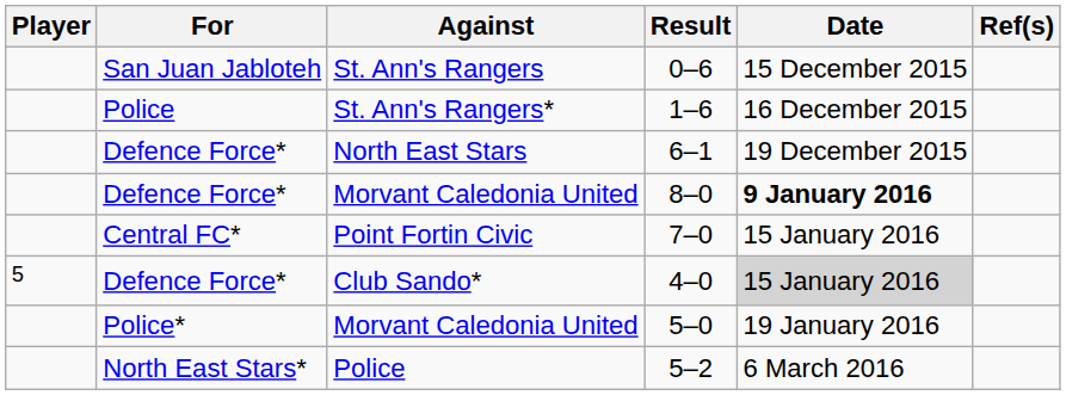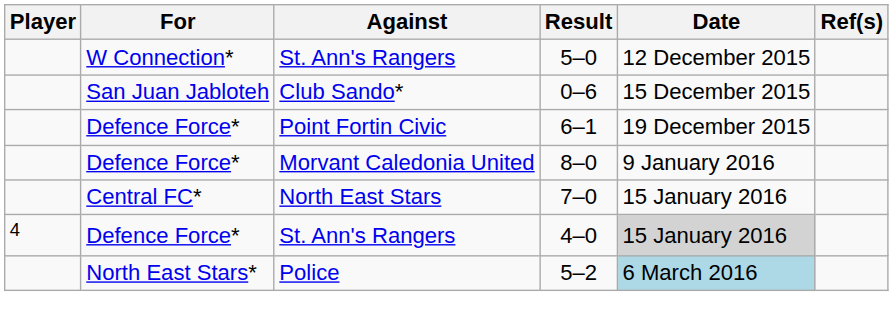 <table class="wikitable sortable">
 <tr>
 <th>Player</th>
 <th>For</th>
 <th>Against</th>
 <th align=center>Result</th>
 <th>Date</th>
 <th class="unsortable">Ref(s)</th>
 </tr>
 <tr>
 <td> </td>
+<td><a href='#'>W Connection</a>*</td>
+<td><a href='#'>St. Ann's Rangers</a></td>
+<td align=center>5–0</td>
+<td>12 December 2015</td>
+<td align=center></td>
+</tr>
+<tr>
+<td> </td>
 <td><a href='#'>San Juan Jabloteh</a></td>
-<td><a href='#'>St. Ann's Rangers</a></td>
+<td><a href='#'>Club Sando</a>*</td>
 <td align=center>0–6</td>
 <td>15 December 2015</td>
 <td align=center></td>
 </tr>
 <tr>
 <td> </td>
-<td><a href='#'>Police</a></td>
-<td><a href='#'>St. Ann's Rangers</a>*</td>
-<td align=center>1–6</td>
-<td>16 December 2015</td>
-<td align=center></td>
-</tr>
-<tr>
-<td> </td>
 <td><a href='#'>Defence Force</a>*</td>
-<td><a href='#'>North East Stars</a></td>
+<td><a href='#'>Point Fortin Civic</a></td>
 <td align=center>6–1</td>
 <td>19 December 2015</td>
 <td align=center></td>
 </tr>
 <tr>
 <td> </td>
 <td><a href='#'>Defence Force</a>*</td>
 <td><a href='#'>Morvant Caledonia United</a></td>
 <td align=center>8–0</td>
-<td><strong>9 January 2016</strong></td>
+<td>9 January 2016</td>
 <td align=center></td>
 </tr>
 <tr>
 <td> </td>
 <td><a href='#'>Central FC</a>*</td>
-<td><a href='#'>Point Fortin Civic</a></td>
+<td><a href='#'>North East Stars</a></td>
 <td align=center>7–0</td>
 <td>15 January 2016</td>
 <td align=center></td>
 </tr>
 <tr>
-<td> <sup>5</sup></td>
+<td> <sup>4</sup></td>
 <td><a href='#'>Defence Force</a>*</td>
-<td><a href='#'>Club Sando</a>*</td>
+<td><a href='#'>St. Ann's Rangers</a></td>
 <td align=center>4–0</td>
 <td style="background: lightgrey;">15 January 2016</td>
-<td align=center></td>
-</tr>
-<tr>
-<td> </td>
-<td><a href='#'>Police</a>*</td>
-<td><a href='#'>Morvant Caledonia United</a></td>
-<td align=center>5–0</td>
-<td>19 January 2016</td>
 <td align=center></td>
 </tr>
 <tr>
 <td> </td>
 <td><a href='#'>North East Stars</a>*</td>
 <td><a href='#'>Police</a></td>
 <td align=center>5–2</td>
-<td>6 March 2016</td>
+<td style="background: lightblue;">6 March 2016</td>
 <td align=center></td>
 </tr>
 </table>
